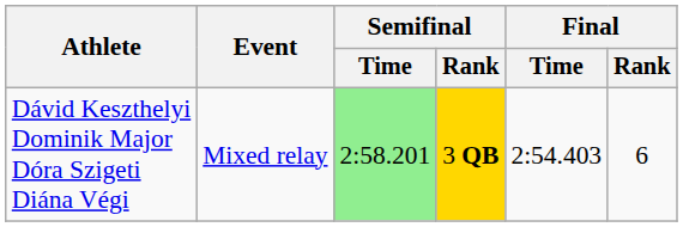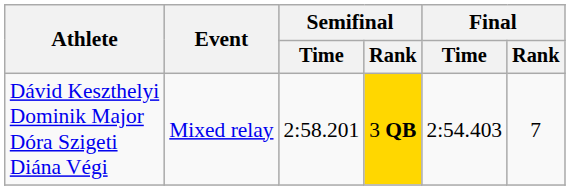 <table class="wikitable" style="font-size:90%">
 <tr>
 <th rowspan=2>Athlete</th>
 <th rowspan=2>Event</th>
 <th colspan=2>Semifinal</th>
 <th colspan=2>Final</th>
 </tr>
 <tr style="font-size:95%">
 <th>Time</th>
 <th>Rank</th>
 <th>Time</th>
 <th>Rank</th>
 </tr>
 <tr align=center>
 <td align=left><a href='#'>Dávid Keszthelyi</a><br><a href='#'>Dominik Major</a><br><a href='#'>Dóra Szigeti</a><br><a href='#'>Diána Végi</a></td>
 <td align=left><a href='#'>Mixed relay</a></td>
-<td style="background: lightgreen;">2:58.201</td>
+<td>2:58.201</td>
 <td style="background: gold;">3 <strong>QB</strong></td>
 <td>2:54.403</td>
-<td>6</td>
+<td>7</td>
 </tr>
 </table>
